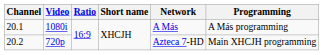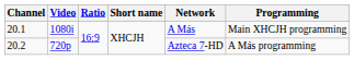 <table class="wikitable sortable">
 <tr>
 <th>Channel</th>
 <th><a href='#'>Video</a></th>
 <th><a href='#'>Ratio</a></th>
 <th>Short name</th>
 <th>Network</th>
 <th>Programming</th>
 </tr>
 <tr>
 <td>20.1</td>
 <td><a href='#'>1080i</a></td>
 <td rowspan=2><a href='#'>16:9</a></td>
 <td rowspan=2>XHCJH</td>
 <td><a href='#'>A Más</a></td>
-<td>A Más programming</td>
+<td>Main XHCJH programming</td>
 </tr>
 <tr>
 <td>20.2</td>
 <td><a href='#'>720p</a></td>
 <td><a href='#'>Azteca 7</a>-HD</td>
-<td>Main XHCJH programming</td>
+<td>A Más programming</td>
 </tr>
 </table>
